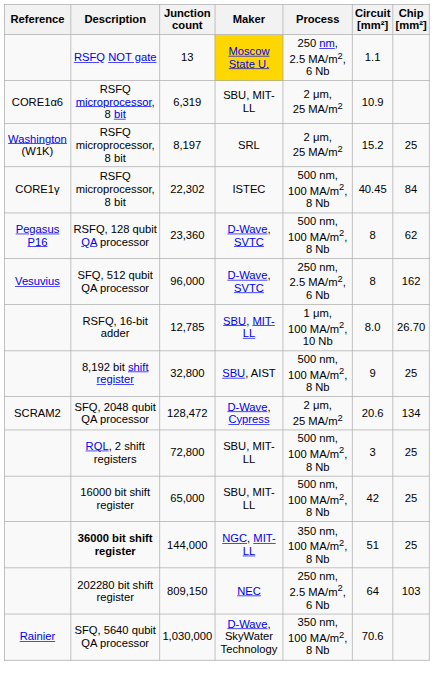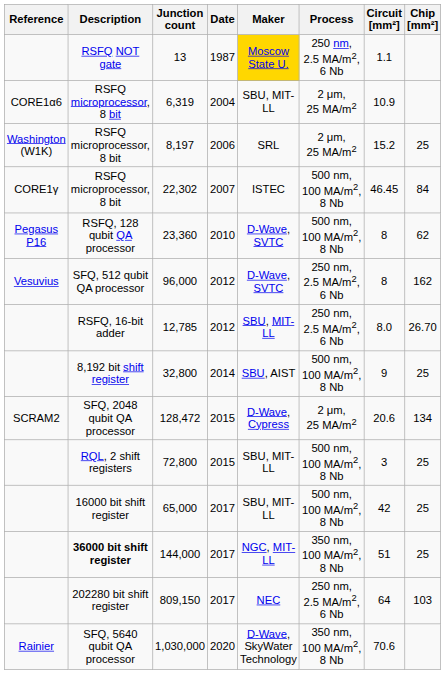 <table class="wikitable sortable" style="text-align:center">
 <tr>
 <th class="unsortable">Reference</th>
 <th class="unsortable">Description</th>
 <th data-sort-type="number">Junction<br>count</th>
+<th>Date</th>
 <th>Maker</th>
 <th class="unsortable">Process</th>
 <th data-sort-type="number">Circuit<br>[mm²]</th>
 <th data-sort-type="number">Chip<br>[mm²]</th>
 </tr>
 <tr>
 <td></td>
 <td><a href='#'>RSFQ</a> <a href='#'>NOT gate</a></td>
 <td>13</td>
+<td>1987</td>
 <td style="background: gold;"><a href='#'>Moscow State U.</a></td>
 <td>250 <a href='#'>nm</a>, 2.5 MA/m<sup>2</sup>, 6 Nb</td>
 <td>1.1</td>
 <td></td>
 </tr>
 <tr>
 <td>CORE1α6</td>
 <td>RSFQ <a href='#'>microprocessor</a>, 8 <a href='#'>bit</a></td>
 <td>6,319</td>
+<td>2004</td>
 <td>SBU, MIT-LL</td>
 <td>2 μm, 25 MA/m<sup>2</sup></td>
 <td>10.9</td>
 <td></td>
 </tr>
 <tr>
 <td><a href='#'>Washington</a> (W1K)</td>
 <td>RSFQ microprocessor, 8 bit</td>
 <td>8,197</td>
+<td>2006</td>
 <td>SRL</td>
 <td>2 μm, 25 MA/m<sup>2</sup></td>
 <td>15.2</td>
 <td>25</td>
 </tr>
 <tr>
 <td>CORE1γ</td>
 <td>RSFQ microprocessor, 8 bit</td>
 <td>22,302</td>
+<td>2007</td>
 <td>ISTEC</td>
 <td>500 nm, 100 MA/m<sup>2</sup>, 8 Nb</td>
-<td>40.45</td>
+<td>46.45</td>
 <td>84</td>
 </tr>
 <tr>
 <td><a href='#'>Pegasus P16</a></td>
 <td>RSFQ, 128 qubit <a href='#'>QA</a> processor</td>
 <td>23,360</td>
+<td>2010</td>
 <td><a href='#'>D-Wave</a>, <a href='#'>SVTC</a></td>
 <td>500 nm, 100 MA/m<sup>2</sup>, 8 Nb</td>
 <td>8</td>
 <td>62</td>
 </tr>
 <tr>
 <td><a href='#'>Vesuvius</a></td>
 <td>SFQ, 512 qubit QA processor</td>
 <td>96,000</td>
+<td>2012</td>
 <td><a href='#'>D-Wave</a>, <a href='#'>SVTC</a></td>
 <td>250 nm, 2.5 MA/m<sup>2</sup>, 6 Nb</td>
 <td>8</td>
 <td>162</td>
 </tr>
 <tr>
 <td></td>
 <td>RSFQ, 16-bit adder</td>
 <td>12,785</td>
+<td>2012</td>
 <td><a href='#'>SBU</a>, <a href='#'>MIT-LL</a></td>
-<td>1 μm, 100 MA/m<sup>2</sup>, 10 Nb</td>
+<td>250 nm, 2.5 MA/m<sup>2</sup>, 6 Nb</td>
 <td>8.0</td>
 <td>26.70</td>
 </tr>
 <tr>
 <td></td>
 <td>8,192 bit <a href='#'>shift register</a></td>
 <td>32,800</td>
+<td>2014</td>
 <td><a href='#'>SBU</a>, AIST</td>
 <td>500 nm, 100 MA/m<sup>2</sup>, 8 Nb</td>
 <td>9</td>
 <td>25</td>
 </tr>
 <tr>
 <td>SCRAM2</td>
 <td>SFQ, 2048 qubit QA processor</td>
 <td>128,472</td>
+<td>2015</td>
 <td><a href='#'>D-Wave</a>, <a href='#'>Cypress</a></td>
 <td>2 μm, 25 MA/m<sup>2</sup></td>
 <td>20.6</td>
 <td>134</td>
 </tr>
 <tr>
 <td></td>
 <td><a href='#'>RQL</a>, 2 shift registers</td>
 <td>72,800</td>
+<td>2015</td>
 <td>SBU, MIT-LL</td>
 <td>500 nm, 100 MA/m<sup>2</sup>, 8 Nb</td>
 <td>3</td>
 <td>25</td>
 </tr>
 <tr>
 <td></td>
 <td>16000 bit shift register</td>
 <td>65,000</td>
+<td>2017</td>
 <td>SBU, MIT-LL</td>
 <td>500 nm, 100 MA/m<sup>2</sup>, 8 Nb</td>
 <td>42</td>
 <td>25</td>
 </tr>
 <tr>
 <td></td>
 <td><strong>36000 bit shift register</strong></td>
 <td>144,000</td>
+<td>2017</td>
 <td><a href='#'>NGC</a>, <a href='#'>MIT-LL</a></td>
 <td>350 nm, 100 MA/m<sup>2</sup>, 8 Nb</td>
 <td>51</td>
 <td>25</td>
 </tr>
 <tr>
 <td></td>
 <td>202280 bit shift register</td>
 <td>809,150</td>
+<td>2017</td>
 <td><a href='#'>NEC</a></td>
 <td>250 nm, 2.5 MA/m<sup>2</sup>, 6 Nb</td>
 <td>64</td>
 <td>103</td>
 </tr>
 <tr>
 <td><a href='#'>Rainier</a></td>
 <td>SFQ, 5640 qubit QA processor</td>
 <td>1,030,000</td>
+<td>2020</td>
 <td><a href='#'>D-Wave</a>, SkyWater Technology</td>
 <td>350 nm, 100 MA/m<sup>2</sup>, 8 Nb</td>
 <td>70.6</td>
 <td></td>
 </tr>
 </table>
